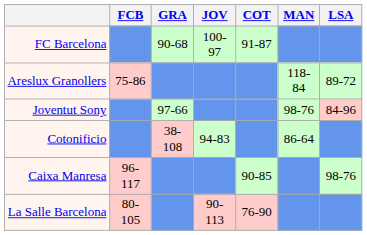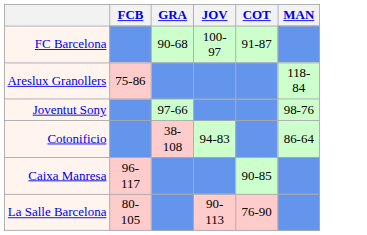 <table style="background:seaShell; font-size:90%; text-align:center;" class="wikitable">
 <tr>
 <th></th>
 <th width=40><a href='#'>FCB</a></th>
 <th width=40><a href='#'>GRA</a></th>
 <th width=40><a href='#'>JOV</a></th>
 <th width=40><a href='#'>COT</a></th>
 <th width=40><a href='#'>MAN</a></th>
-<th width=40><a href='#'>LSA</a></th>
 </tr>
 <tr>
 <td align=right><a href='#'>FC Barcelona</a></td>
 <td style="background:#6495ed;"></td>
 <td style="background:#cfc;">90-68</td>
 <td style="background:#cfc;">100-97</td>
 <td style="background:#cfc;">91-87</td>
-<td style="background:#6495ed;"></td>
 <td style="background:#6495ed;"></td>
 </tr>
 <tr>
 <td align=right><a href='#'>Areslux Granollers</a></td>
 <td style="background:#fcc;">75-86</td>
 <td style="background:#6495ed;"></td>
 <td style="background:#6495ed;"></td>
 <td style="background:#6495ed;"></td>
 <td style="background:#cfc;">118-84</td>
-<td style="background:#cfc;">89-72</td>
 </tr>
 <tr>
 <td align=right><a href='#'>Joventut Sony</a></td>
 <td style="background:#6495ed;"></td>
 <td style="background:#cfc;">97-66</td>
 <td style="background:#6495ed;"></td>
 <td style="background:#6495ed;"></td>
 <td style="background:#cfc;">98-76</td>
-<td style="background:#fcc;">84-96</td>
 </tr>
 <tr>
 <td align=right><a href='#'>Cotonificio</a></td>
 <td style="background:#6495ed;"></td>
 <td style="background:#fcc;">38-108</td>
 <td style="background:#cfc;">94-83</td>
 <td style="background:#6495ed;"></td>
 <td style="background:#cfc;">86-64</td>
-<td style="background:#6495ed;"></td>
 </tr>
 <tr>
 <td align=right><a href='#'>Caixa Manresa</a></td>
 <td style="background:#fcc;">96-117</td>
 <td style="background:#6495ed;"></td>
 <td style="background:#6495ed;"></td>
 <td style="background:#cfc;">90-85</td>
 <td style="background:#6495ed;"></td>
-<td style="background:#cfc;">98-76</td>
 </tr>
 <tr>
 <td align=right><a href='#'>La Salle Barcelona</a></td>
 <td style="background:#fcc;">80-105</td>
 <td style="background:#6495ed;"></td>
 <td style="background:#fcc;">90-113</td>
 <td style="background:#fcc;">76-90</td>
 <td style="background:#6495ed;"></td>
-<td style="background:#6495ed;"></td>
 </tr>
 </table>
